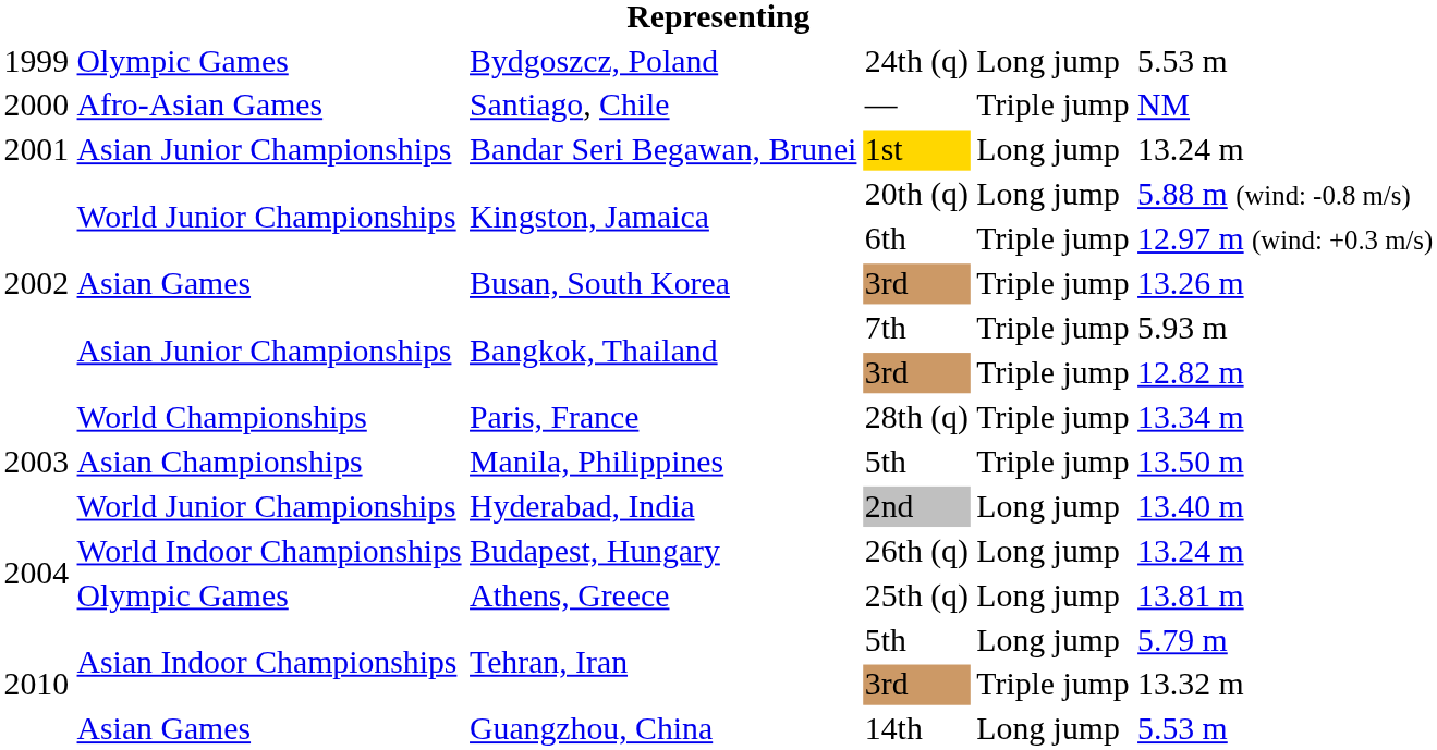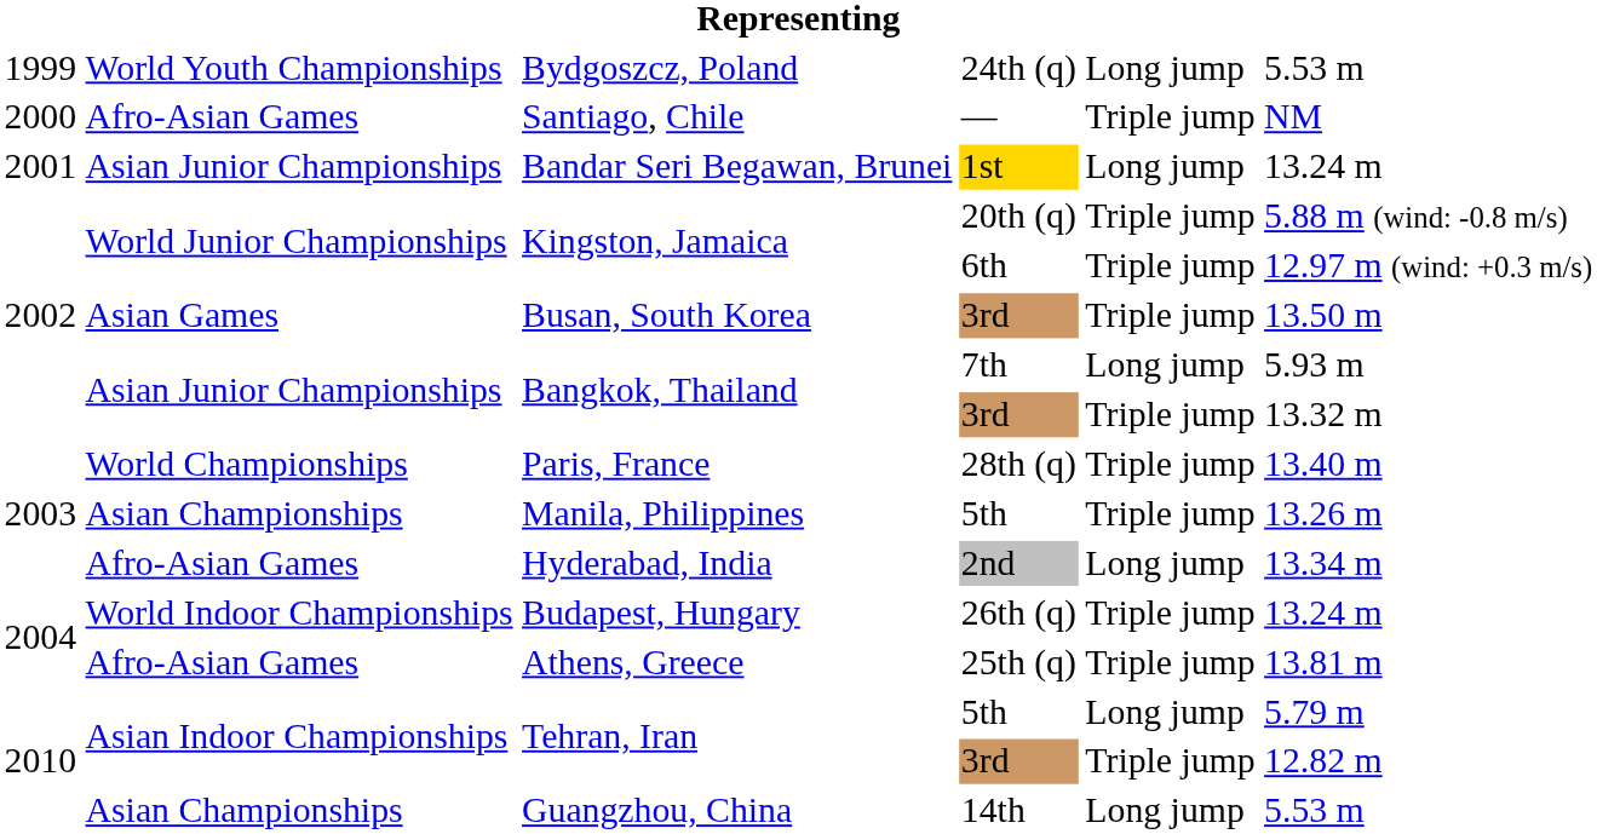 <table>
 <tr>
 <th colspan="6">Representing </th>
 </tr>
 <tr>
 <td>1999</td>
-<td><a href='#'>Olympic Games</a></td>
+<td><a href='#'>World Youth Championships</a></td>
 <td><a href='#'>Bydgoszcz, Poland</a></td>
 <td>24th (q)</td>
 <td>Long jump</td>
 <td>5.53 m</td>
 </tr>
 <tr>
 <td>2000</td>
 <td><a href='#'>Afro-Asian Games</a></td>
 <td><a href='#'>Santiago</a>, <a href='#'>Chile</a></td>
 <td>—</td>
 <td>Triple jump</td>
 <td><a href='#'>NM</a></td>
 </tr>
 <tr>
 <td>2001</td>
 <td><a href='#'>Asian Junior Championships</a></td>
 <td><a href='#'>Bandar Seri Begawan, Brunei</a></td>
 <td bgcolor=gold>1st</td>
 <td>Long jump</td>
 <td>13.24 m</td>
 </tr>
 <tr>
 <td rowspan=5>2002</td>
 <td rowspan=2><a href='#'>World Junior Championships</a></td>
 <td rowspan=2><a href='#'>Kingston, Jamaica</a></td>
 <td>20th (q)</td>
-<td>Long jump</td>
+<td>Triple jump</td>
 <td><a href='#'>5.88 m</a>  <small>(wind: -0.8 m/s)</small></td>
 </tr>
 <tr>
 <td>6th</td>
 <td>Triple jump</td>
 <td><a href='#'>12.97 m</a>  <small>(wind: +0.3 m/s)</small></td>
 </tr>
 <tr>
 <td><a href='#'>Asian Games</a></td>
 <td><a href='#'>Busan, South Korea</a></td>
 <td bgcolor=cc9966>3rd</td>
 <td>Triple jump</td>
-<td><a href='#'>13.26 m</a></td>
+<td><a href='#'>13.50 m</a></td>
 </tr>
 <tr>
 <td rowspan=2><a href='#'>Asian Junior Championships</a></td>
 <td rowspan=2><a href='#'>Bangkok, Thailand</a></td>
 <td>7th</td>
-<td>Triple jump</td>
+<td>Long jump</td>
 <td>5.93 m</td>
 </tr>
 <tr>
 <td bgcolor=cc9966>3rd</td>
 <td>Triple jump</td>
-<td><a href='#'>12.82 m</a></td>
+<td>13.32 m</td>
 </tr>
 <tr>
 <td rowspan=3>2003</td>
 <td><a href='#'>World Championships</a></td>
 <td><a href='#'>Paris, France</a></td>
 <td>28th (q)</td>
 <td>Triple jump</td>
-<td><a href='#'>13.34 m</a></td>
+<td><a href='#'>13.40 m</a></td>
 </tr>
 <tr>
 <td><a href='#'>Asian Championships</a></td>
 <td><a href='#'>Manila, Philippines</a></td>
 <td>5th</td>
 <td>Triple jump</td>
-<td><a href='#'>13.50 m</a></td>
+<td><a href='#'>13.26 m</a></td>
 </tr>
 <tr>
-<td><a href='#'>World Junior Championships</a></td>
+<td><a href='#'>Afro-Asian Games</a></td>
 <td><a href='#'>Hyderabad, India</a></td>
 <td bgcolor=silver>2nd</td>
 <td>Long jump</td>
-<td><a href='#'>13.40 m</a></td>
+<td><a href='#'>13.34 m</a></td>
 </tr>
 <tr>
 <td rowspan=2>2004</td>
 <td><a href='#'>World Indoor Championships</a></td>
 <td><a href='#'>Budapest, Hungary</a></td>
 <td>26th (q)</td>
-<td>Long jump</td>
+<td>Triple jump</td>
 <td><a href='#'>13.24 m</a></td>
 </tr>
 <tr>
-<td><a href='#'>Olympic Games</a></td>
+<td><a href='#'>Afro-Asian Games</a></td>
 <td><a href='#'>Athens, Greece</a></td>
 <td>25th (q)</td>
-<td>Long jump</td>
+<td>Triple jump</td>
 <td><a href='#'>13.81 m</a></td>
 </tr>
 <tr>
 <td rowspan=3>2010</td>
 <td rowspan=2><a href='#'>Asian Indoor Championships</a></td>
 <td rowspan=2><a href='#'>Tehran, Iran</a></td>
 <td>5th</td>
 <td>Long jump</td>
 <td><a href='#'>5.79 m</a></td>
 </tr>
 <tr>
 <td bgcolor=cc9966>3rd</td>
 <td>Triple jump</td>
-<td>13.32 m</td>
+<td><a href='#'>12.82 m</a></td>
 </tr>
 <tr>
-<td><a href='#'>Asian Games</a></td>
+<td><a href='#'>Asian Championships</a></td>
 <td><a href='#'>Guangzhou, China</a></td>
 <td>14th</td>
 <td>Long jump</td>
 <td><a href='#'>5.53 m</a></td>
 </tr>
 </table>
